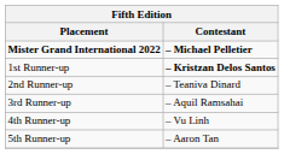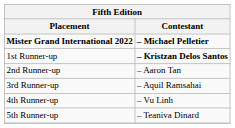 <table class="wikitable sortable" style="font-size:85%">
 <tr>
 <th colspan=2>Fifth Edition</th>
 </tr>
 <tr>
 <th>Placement</th>
 <th>Contestant</th>
 </tr>
 <tr>
 <td><strong>Mister Grand International 2022</strong></td>
 <td><strong> – Michael Pelletier</strong></td>
 </tr>
 <tr>
 <td>1st Runner-up</td>
 <td><strong> – Kristzan Delos Santos</strong></td>
 </tr>
 <tr>
 <td>2nd Runner-up</td>
-<td> – Teaniva Dinard</td>
+<td> – Aaron Tan</td>
 </tr>
 <tr>
 <td>3rd Runner-up</td>
 <td> – Aquil Ramsahai</td>
 </tr>
 <tr>
 <td>4th Runner-up</td>
 <td> – Vu Linh</td>
 </tr>
 <tr>
 <td>5th Runner-up</td>
-<td> – Aaron Tan</td>
+<td> – Teaniva Dinard</td>
 </tr>
 <tr>
 </tr>
 </table>
